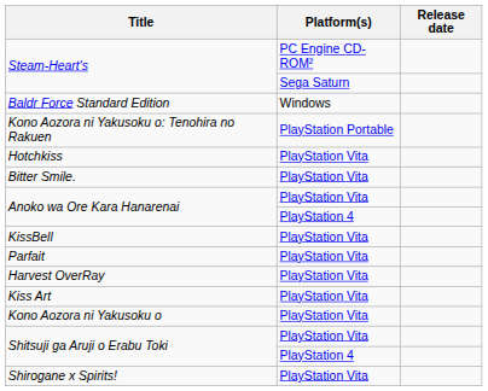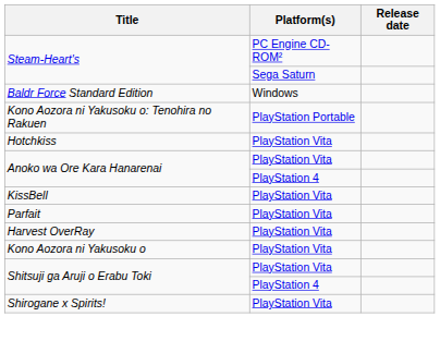 <table class="wikitable sortable" width="auto">
 <tr>
 <th>Title</th>
 <th>Platform(s)</th>
 <th>Release date</th>
 </tr>
 <tr>
 <td scope="row" rowspan="2"><em><a href='#'>Steam-Heart's</a></em></td>
 <td><a href='#'>PC Engine CD-ROM²</a></td>
 <td></td>
 </tr>
 <tr>
 <td><a href='#'>Sega Saturn</a></td>
 <td></td>
 </tr>
 <tr>
 <td><em><a href='#'>Baldr Force</a> Standard Edition</em></td>
 <td>Windows</td>
 <td></td>
 </tr>
 <tr>
 <td><em>Kono Aozora ni Yakusoku o: Tenohira no Rakuen</em></td>
 <td><a href='#'>PlayStation Portable</a></td>
 <td></td>
 </tr>
 <tr>
 <td><em>Hotchkiss</em></td>
 <td><a href='#'>PlayStation Vita</a></td>
 <td></td>
 </tr>
 <tr>
-<td><em>Bitter Smile.</em></td>
-<td><a href='#'>PlayStation Vita</a></td>
-<td></td>
-</tr>
-<tr>
 <td scope="row" rowspan="2"><em>Anoko wa Ore Kara Hanarenai</em></td>
 <td><a href='#'>PlayStation Vita</a></td>
 <td></td>
 </tr>
 <tr>
 <td><a href='#'>PlayStation 4</a></td>
 <td></td>
 </tr>
 <tr>
 <td><em>KissBell</em></td>
 <td><a href='#'>PlayStation Vita</a></td>
 <td></td>
 </tr>
 <tr>
 <td><em>Parfait</em></td>
 <td><a href='#'>PlayStation Vita</a></td>
 <td></td>
 </tr>
 <tr>
 <td><em>Harvest OverRay</em></td>
 <td><a href='#'>PlayStation Vita</a></td>
 <td></td>
 </tr>
 <tr>
-<td><em>Kiss Art</em></td>
-<td><a href='#'>PlayStation Vita</a></td>
-<td></td>
-</tr>
-<tr>
 <td><em>Kono Aozora ni Yakusoku o</em></td>
 <td><a href='#'>PlayStation Vita</a></td>
 <td></td>
 </tr>
 <tr>
 <td scope="row" rowspan="2"><em>Shitsuji ga Aruji o Erabu Toki</em></td>
 <td><a href='#'>PlayStation Vita</a></td>
 <td></td>
 </tr>
 <tr>
 <td><a href='#'>PlayStation 4</a></td>
 <td></td>
 </tr>
 <tr>
 <td><em>Shirogane x Spirits!</em></td>
 <td><a href='#'>PlayStation Vita</a></td>
 <td></td>
 </tr>
 </table>
